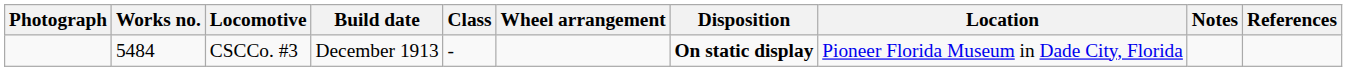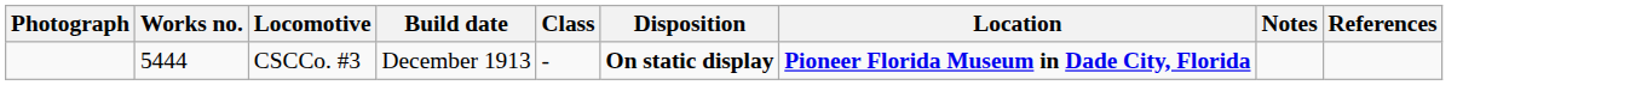 <table class="wikitable">
 <tr>
 <th>Photograph</th>
 <th>Works no.</th>
 <th>Locomotive</th>
 <th>Build date</th>
 <th>Class</th>
-<th>Wheel arrangement</th>
 <th>Disposition</th>
 <th>Location</th>
 <th>Notes</th>
 <th>References</th>
 </tr>
 <tr>
 <td></td>
-<td>5484</td>
+<td>5444</td>
 <td>CSCCo. #3</td>
 <td>December 1913</td>
 <td>-</td>
-<td></td>
 <td><strong>On static display</strong></td>
-<td><a href='#'>Pioneer Florida Museum</a> in <a href='#'>Dade City, Florida</a></td>
+<td><strong><a href='#'>Pioneer Florida Museum</a> in <a href='#'>Dade City, Florida</a></strong></td>
 <td></td>
 <td></td>
 </tr>
 </table>
